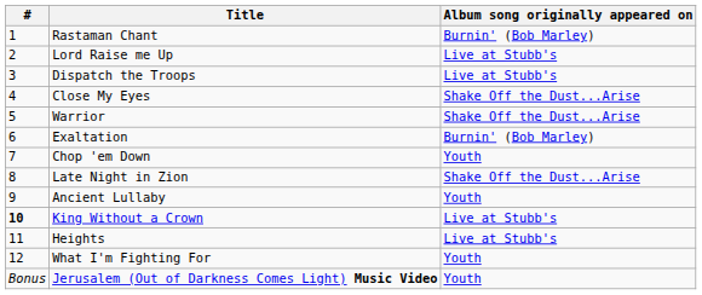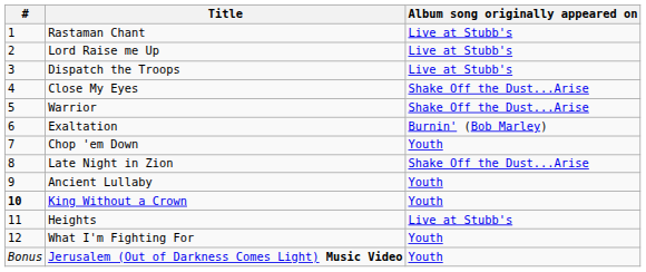 <table class="wikitable" style="font-size: 95%;">
 <tr>
 <th>#</th>
 <th>Title</th>
 <th>Album song originally appeared on</th>
 </tr>
 <tr>
 <td>1</td>
 <td>Rastaman Chant</td>
-<td><a href='#'>Burnin'</a> (<a href='#'>Bob Marley</a>)</td>
+<td><a href='#'>Live at Stubb's</a></td>
 </tr>
 <tr>
 <td>2</td>
 <td>Lord Raise me Up</td>
 <td><a href='#'>Live at Stubb's</a></td>
 </tr>
 <tr>
 <td>3</td>
 <td>Dispatch the Troops</td>
 <td><a href='#'>Live at Stubb's</a></td>
 </tr>
 <tr>
 <td>4</td>
 <td>Close My Eyes</td>
 <td><a href='#'>Shake Off the Dust...Arise</a></td>
 </tr>
 <tr>
 <td>5</td>
 <td>Warrior</td>
 <td><a href='#'>Shake Off the Dust...Arise</a></td>
 </tr>
 <tr>
 <td>6</td>
 <td>Exaltation</td>
 <td><a href='#'>Burnin'</a> (<a href='#'>Bob Marley</a>)</td>
 </tr>
 <tr>
 <td>7</td>
 <td>Chop 'em Down</td>
 <td><a href='#'>Youth</a></td>
 </tr>
 <tr>
 <td>8</td>
 <td>Late Night in Zion</td>
 <td><a href='#'>Shake Off the Dust...Arise</a></td>
 </tr>
 <tr>
 <td>9</td>
 <td>Ancient Lullaby</td>
 <td><a href='#'>Youth</a></td>
 </tr>
 <tr>
 <td><strong>10</strong></td>
 <td><a href='#'>King Without a Crown</a></td>
-<td><a href='#'>Live at Stubb's</a></td>
+<td><a href='#'>Youth</a></td>
 </tr>
 <tr>
 <td>11</td>
 <td>Heights</td>
 <td><a href='#'>Live at Stubb's</a></td>
 </tr>
 <tr>
 <td>12</td>
 <td>What I'm Fighting For</td>
 <td><a href='#'>Youth</a></td>
 </tr>
 <tr>
 <td><em>Bonus</em></td>
 <td><a href='#'>Jerusalem (Out of Darkness Comes Light)</a> <strong>Music Video</strong></td>
 <td><a href='#'>Youth</a></td>
 </tr>
 </table>
